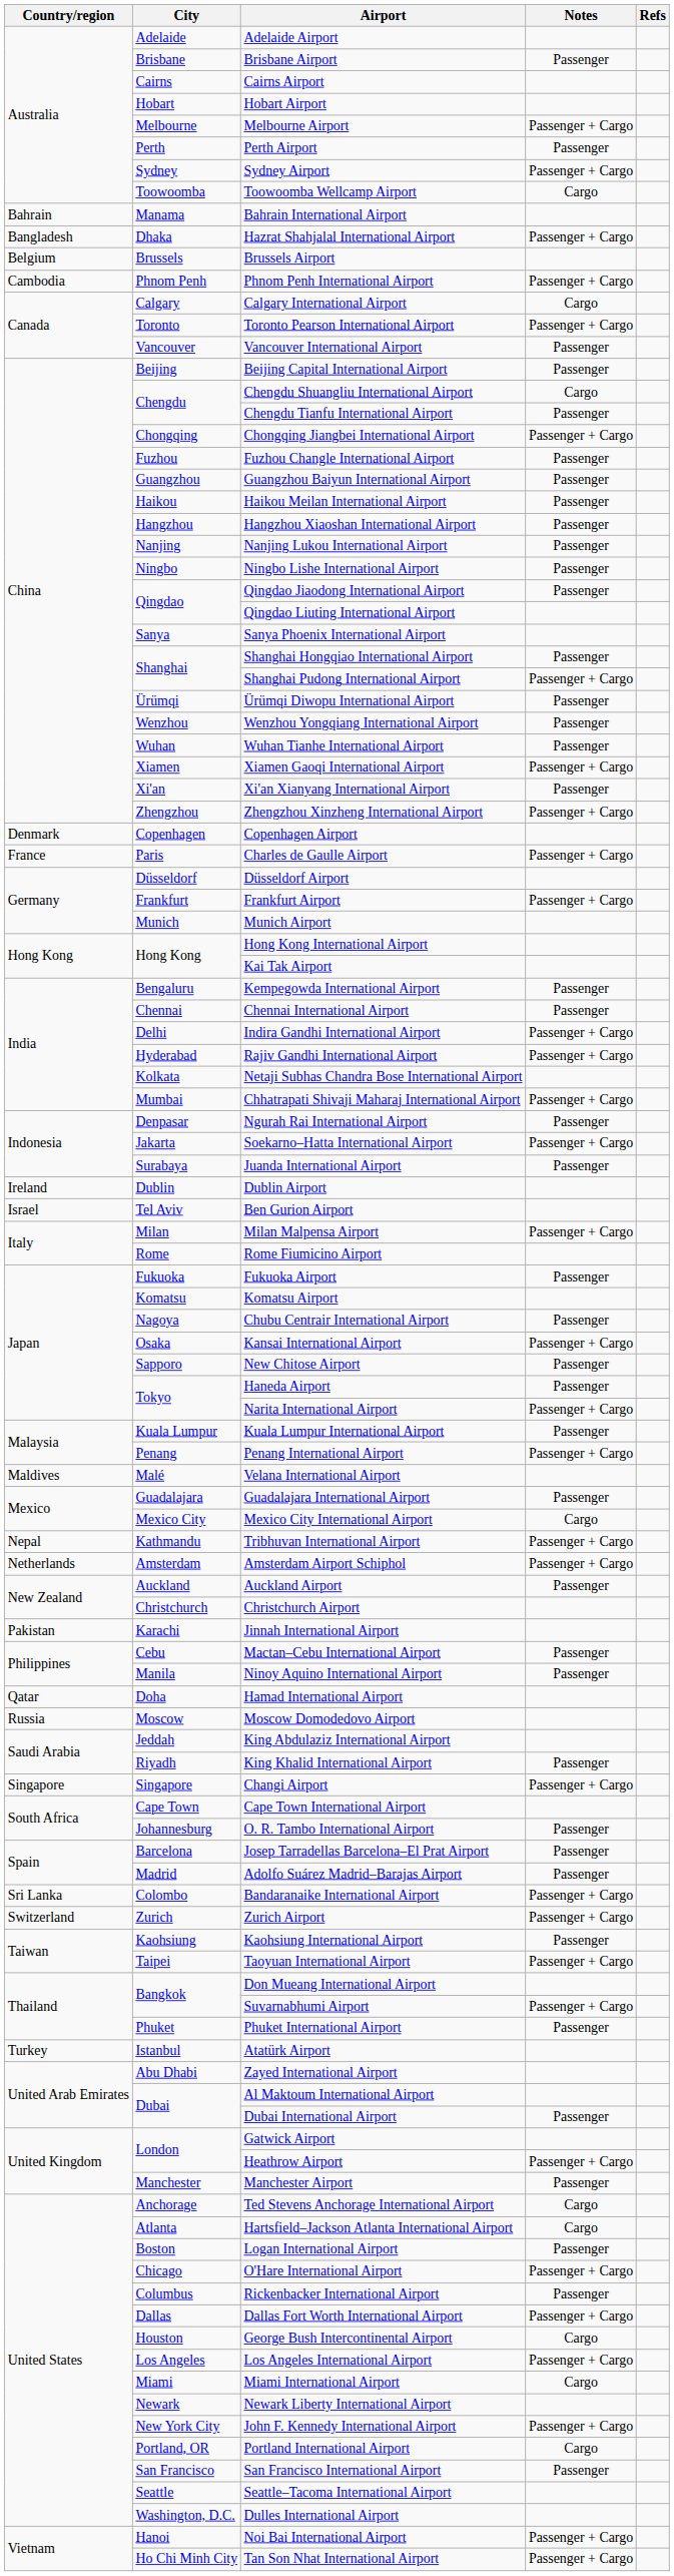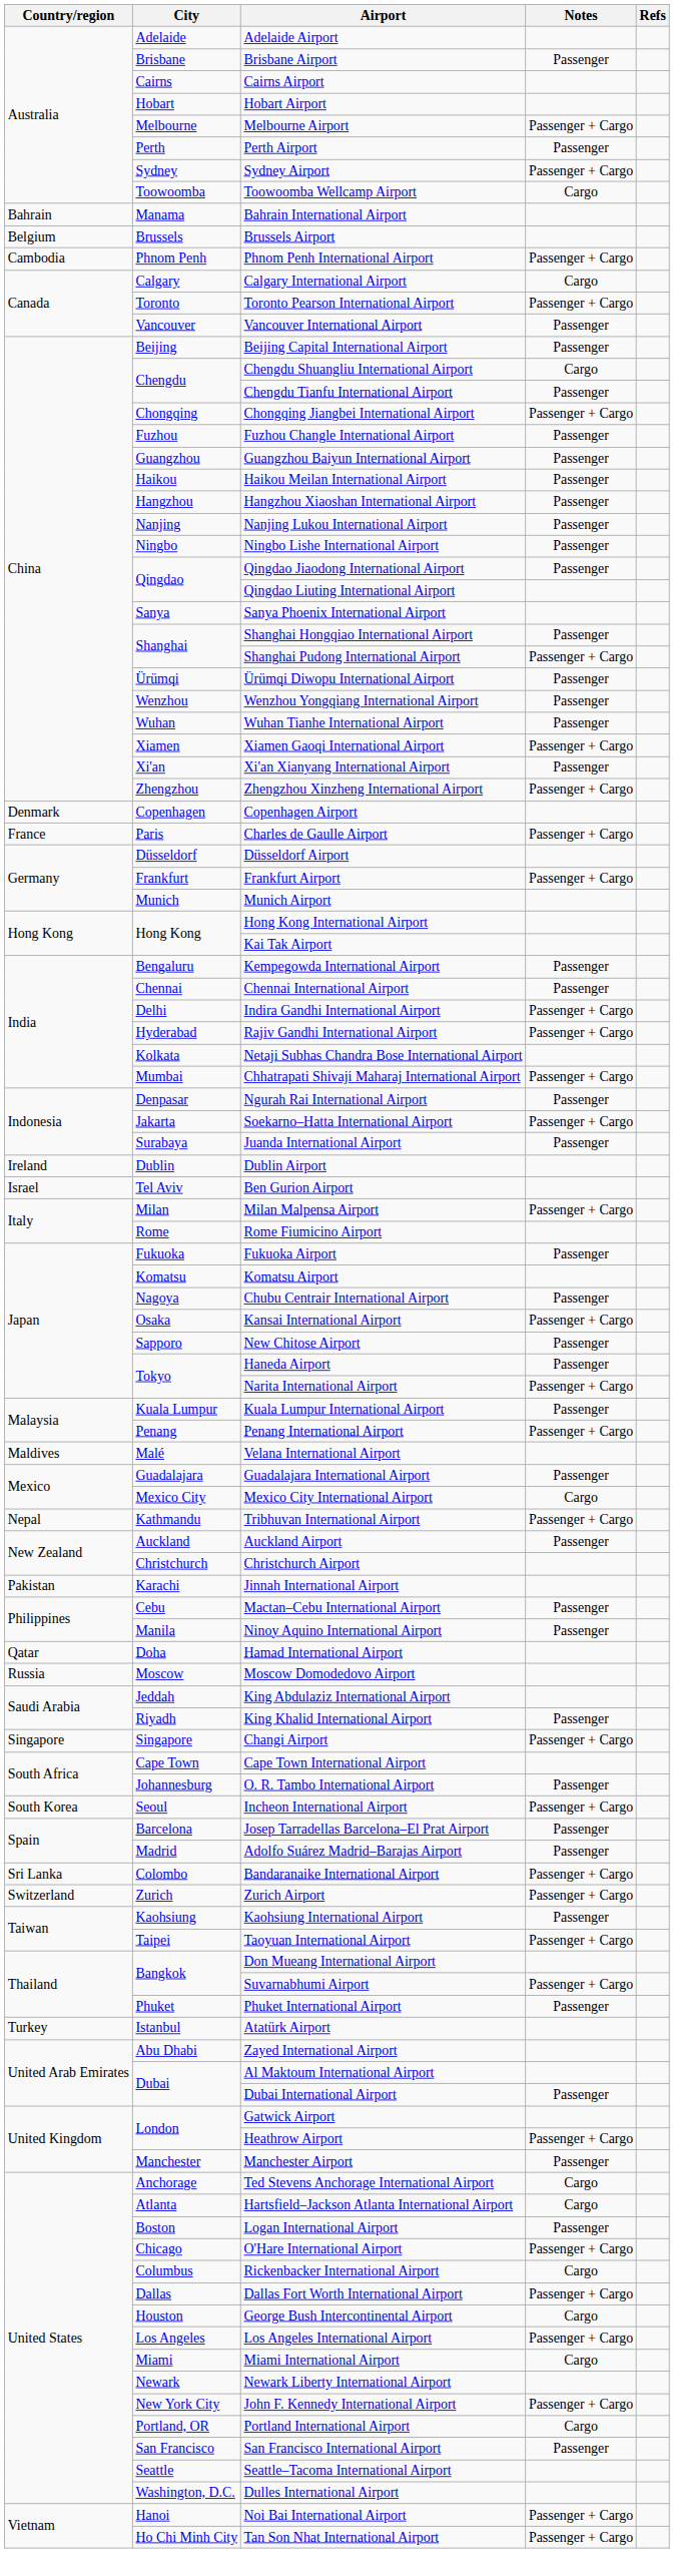 <table class="sortable wikitable">
 <tr>
 <th>Country/region</th>
 <th>City</th>
 <th>Airport</th>
 <th>Notes</th>
 <th class="unsortable">Refs</th>
 </tr>
 <tr>
 <td rowspan="8">Australia</td>
 <td><a href='#'>Adelaide</a></td>
 <td><a href='#'>Adelaide Airport</a></td>
 <td></td>
 <td align=center></td>
 </tr>
 <tr>
 <td><a href='#'>Brisbane</a></td>
 <td><a href='#'>Brisbane Airport</a></td>
 <td align=center>Passenger</td>
 <td align=center></td>
 </tr>
 <tr>
 <td><a href='#'>Cairns</a></td>
 <td><a href='#'>Cairns Airport</a></td>
 <td></td>
 <td align=center></td>
 </tr>
 <tr>
 <td><a href='#'>Hobart</a></td>
 <td><a href='#'>Hobart Airport</a></td>
 <td></td>
 <td align=center></td>
 </tr>
 <tr>
 <td><a href='#'>Melbourne</a></td>
 <td><a href='#'>Melbourne Airport</a></td>
 <td align=center>Passenger + Cargo</td>
 <td align=center></td>
 </tr>
 <tr>
 <td><a href='#'>Perth</a></td>
 <td><a href='#'>Perth Airport</a></td>
 <td align=center>Passenger</td>
 <td align=center></td>
 </tr>
 <tr>
 <td><a href='#'>Sydney</a></td>
 <td><a href='#'>Sydney Airport</a></td>
 <td align=center>Passenger + Cargo</td>
 <td align=center></td>
 </tr>
 <tr>
 <td><a href='#'>Toowoomba</a></td>
 <td><a href='#'>Toowoomba Wellcamp Airport</a></td>
 <td align=center>Cargo</td>
 <td align=center></td>
 </tr>
 <tr>
 <td>Bahrain</td>
 <td><a href='#'>Manama</a></td>
 <td><a href='#'>Bahrain International Airport</a></td>
 <td></td>
-<td align=center></td>
-</tr>
-<tr>
-<td>Bangladesh</td>
-<td><a href='#'>Dhaka</a></td>
-<td><a href='#'>Hazrat Shahjalal International Airport</a></td>
-<td align=center>Passenger + Cargo</td>
 <td align=center></td>
 </tr>
 <tr>
 <td>Belgium</td>
 <td><a href='#'>Brussels</a></td>
 <td><a href='#'>Brussels Airport</a></td>
 <td></td>
 <td align=center></td>
 </tr>
 <tr>
 <td>Cambodia</td>
 <td><a href='#'>Phnom Penh</a></td>
 <td><a href='#'>Phnom Penh International Airport</a></td>
 <td align=center>Passenger + Cargo</td>
 <td align=center></td>
 </tr>
 <tr>
 <td rowspan="3">Canada</td>
 <td><a href='#'>Calgary</a></td>
 <td><a href='#'>Calgary International Airport</a></td>
 <td align=center>Cargo</td>
 <td align=center></td>
 </tr>
 <tr>
 <td><a href='#'>Toronto</a></td>
 <td><a href='#'>Toronto Pearson International Airport</a></td>
 <td align=center>Passenger + Cargo</td>
 <td align=center></td>
 </tr>
 <tr>
 <td><a href='#'>Vancouver</a></td>
 <td><a href='#'>Vancouver International Airport</a></td>
 <td align=center>Passenger</td>
 <td align=center></td>
 </tr>
 <tr>
 <td rowspan="21">China</td>
 <td><a href='#'>Beijing</a></td>
 <td><a href='#'>Beijing Capital International Airport</a></td>
 <td align=center>Passenger</td>
 <td align=center></td>
 </tr>
 <tr>
 <td rowspan="2"><a href='#'>Chengdu</a></td>
 <td><a href='#'>Chengdu Shuangliu International Airport</a></td>
 <td align=center>Cargo</td>
 <td align=center></td>
 </tr>
 <tr>
 <td><a href='#'>Chengdu Tianfu International Airport</a></td>
 <td align=center>Passenger</td>
 <td align=center></td>
 </tr>
 <tr>
 <td><a href='#'>Chongqing</a></td>
 <td><a href='#'>Chongqing Jiangbei International Airport</a></td>
 <td align=center>Passenger + Cargo</td>
 <td align=center></td>
 </tr>
 <tr>
 <td><a href='#'>Fuzhou</a></td>
 <td><a href='#'>Fuzhou Changle International Airport</a></td>
 <td align=center>Passenger</td>
 <td align=center></td>
 </tr>
 <tr>
 <td><a href='#'>Guangzhou</a></td>
 <td><a href='#'>Guangzhou Baiyun International Airport</a></td>
 <td align=center>Passenger</td>
 <td align=center></td>
 </tr>
 <tr>
 <td><a href='#'>Haikou</a></td>
 <td><a href='#'>Haikou Meilan International Airport</a></td>
 <td align=center>Passenger</td>
 <td align=center></td>
 </tr>
 <tr>
 <td><a href='#'>Hangzhou</a></td>
 <td><a href='#'>Hangzhou Xiaoshan International Airport</a></td>
 <td align=center>Passenger</td>
 <td align=center></td>
 </tr>
 <tr>
 <td><a href='#'>Nanjing</a></td>
 <td><a href='#'>Nanjing Lukou International Airport</a></td>
 <td align=center>Passenger</td>
 <td align=center></td>
 </tr>
 <tr>
 <td><a href='#'>Ningbo</a></td>
 <td><a href='#'>Ningbo Lishe International Airport</a></td>
 <td align=center>Passenger</td>
 <td align=center></td>
 </tr>
 <tr>
 <td rowspan="2"><a href='#'>Qingdao</a></td>
 <td><a href='#'>Qingdao Jiaodong International Airport</a></td>
 <td align=center>Passenger</td>
 <td align=center></td>
 </tr>
 <tr>
 <td><a href='#'>Qingdao Liuting International Airport</a></td>
 <td></td>
 <td align=center></td>
 </tr>
 <tr>
 <td><a href='#'>Sanya</a></td>
 <td><a href='#'>Sanya Phoenix International Airport</a></td>
 <td></td>
 <td align=center></td>
 </tr>
 <tr>
 <td rowspan="2"><a href='#'>Shanghai</a></td>
 <td><a href='#'>Shanghai Hongqiao International Airport</a></td>
 <td align=center>Passenger</td>
 <td align=center></td>
 </tr>
 <tr>
 <td><a href='#'>Shanghai Pudong International Airport</a></td>
 <td align=center>Passenger + Cargo</td>
 <td align=center></td>
 </tr>
 <tr>
 <td><a href='#'>Ürümqi</a></td>
 <td><a href='#'>Ürümqi Diwopu International Airport</a></td>
 <td align=center>Passenger</td>
 <td align=center></td>
 </tr>
 <tr>
 <td><a href='#'>Wenzhou</a></td>
 <td><a href='#'>Wenzhou Yongqiang International Airport</a></td>
 <td align=center>Passenger</td>
 <td align=center></td>
 </tr>
 <tr>
 <td><a href='#'>Wuhan</a></td>
 <td><a href='#'>Wuhan Tianhe International Airport</a></td>
 <td align=center>Passenger</td>
 <td align=center></td>
 </tr>
 <tr>
 <td><a href='#'>Xiamen</a></td>
 <td><a href='#'>Xiamen Gaoqi International Airport</a></td>
 <td align=center>Passenger + Cargo</td>
 <td align=center></td>
 </tr>
 <tr>
 <td><a href='#'>Xi'an</a></td>
 <td><a href='#'>Xi'an Xianyang International Airport</a></td>
 <td align=center>Passenger</td>
 <td align=center></td>
 </tr>
 <tr>
 <td><a href='#'>Zhengzhou</a></td>
 <td><a href='#'>Zhengzhou Xinzheng International Airport</a></td>
 <td align=center>Passenger + Cargo</td>
 <td align=center></td>
 </tr>
 <tr>
 <td>Denmark</td>
 <td><a href='#'>Copenhagen</a></td>
 <td><a href='#'>Copenhagen Airport</a></td>
 <td></td>
 <td align=center></td>
 </tr>
 <tr>
 <td>France</td>
 <td><a href='#'>Paris</a></td>
 <td><a href='#'>Charles de Gaulle Airport</a></td>
 <td align=center>Passenger + Cargo</td>
 <td align=center></td>
 </tr>
 <tr>
 <td rowspan="3">Germany</td>
 <td><a href='#'>Düsseldorf</a></td>
 <td><a href='#'>Düsseldorf Airport</a></td>
 <td></td>
 <td align=center></td>
 </tr>
 <tr>
 <td><a href='#'>Frankfurt</a></td>
 <td><a href='#'>Frankfurt Airport</a></td>
 <td align=center>Passenger + Cargo</td>
 <td align=center></td>
 </tr>
 <tr>
 <td><a href='#'>Munich</a></td>
 <td><a href='#'>Munich Airport</a></td>
 <td></td>
 <td align=center></td>
 </tr>
 <tr>
 <td rowspan="2">Hong Kong</td>
 <td rowspan="2">Hong Kong</td>
 <td><a href='#'>Hong Kong International Airport</a></td>
 <td></td>
 <td align=center></td>
 </tr>
 <tr>
 <td><a href='#'>Kai Tak Airport</a></td>
 <td></td>
 <td align=center></td>
 </tr>
 <tr>
 <td rowspan="6">India</td>
 <td><a href='#'>Bengaluru</a></td>
 <td><a href='#'>Kempegowda International Airport</a></td>
 <td align=center>Passenger</td>
 <td align=center></td>
 </tr>
 <tr>
 <td><a href='#'>Chennai</a></td>
 <td><a href='#'>Chennai International Airport</a></td>
 <td align=center>Passenger</td>
 <td align=center></td>
 </tr>
 <tr>
 <td><a href='#'>Delhi</a></td>
 <td><a href='#'>Indira Gandhi International Airport</a></td>
 <td align=center>Passenger + Cargo</td>
 <td align=center></td>
 </tr>
 <tr>
 <td><a href='#'>Hyderabad</a></td>
 <td><a href='#'>Rajiv Gandhi International Airport</a></td>
 <td align=center>Passenger + Cargo</td>
 <td align=center></td>
 </tr>
 <tr>
 <td><a href='#'>Kolkata</a></td>
 <td><a href='#'>Netaji Subhas Chandra Bose International Airport</a></td>
 <td></td>
 <td align=center></td>
 </tr>
 <tr>
 <td><a href='#'>Mumbai</a></td>
 <td><a href='#'>Chhatrapati Shivaji Maharaj International Airport</a></td>
 <td align=center>Passenger + Cargo</td>
 <td align=center></td>
 </tr>
 <tr>
 <td rowspan="3">Indonesia</td>
 <td><a href='#'>Denpasar</a></td>
 <td><a href='#'>Ngurah Rai International Airport</a></td>
 <td align=center>Passenger</td>
 <td align=center></td>
 </tr>
 <tr>
 <td><a href='#'>Jakarta</a></td>
 <td><a href='#'>Soekarno–Hatta International Airport</a></td>
 <td align=center>Passenger + Cargo</td>
 <td align=center></td>
 </tr>
 <tr>
 <td><a href='#'>Surabaya</a></td>
 <td><a href='#'>Juanda International Airport</a></td>
 <td align=center>Passenger</td>
 <td align=center></td>
 </tr>
 <tr>
 <td>Ireland</td>
 <td><a href='#'>Dublin</a></td>
 <td><a href='#'>Dublin Airport</a></td>
 <td></td>
 <td align=center></td>
 </tr>
 <tr>
 <td>Israel</td>
 <td><a href='#'>Tel Aviv</a></td>
 <td><a href='#'>Ben Gurion Airport</a></td>
 <td></td>
 <td align=center></td>
 </tr>
 <tr>
 <td rowspan="2">Italy</td>
 <td><a href='#'>Milan</a></td>
 <td><a href='#'>Milan Malpensa Airport</a></td>
 <td align=center>Passenger + Cargo</td>
 <td align=center></td>
 </tr>
 <tr>
 <td><a href='#'>Rome</a></td>
 <td><a href='#'>Rome Fiumicino Airport</a></td>
 <td></td>
 <td align=center></td>
 </tr>
 <tr>
 <td rowspan="7">Japan</td>
 <td><a href='#'>Fukuoka</a></td>
 <td><a href='#'>Fukuoka Airport</a></td>
 <td align=center>Passenger</td>
 <td align=center></td>
 </tr>
 <tr>
 <td><a href='#'>Komatsu</a></td>
 <td><a href='#'>Komatsu Airport</a></td>
 <td></td>
 <td align=center></td>
 </tr>
 <tr>
 <td><a href='#'>Nagoya</a></td>
 <td><a href='#'>Chubu Centrair International Airport</a></td>
 <td align=center>Passenger</td>
 <td align=center></td>
 </tr>
 <tr>
 <td><a href='#'>Osaka</a></td>
 <td><a href='#'>Kansai International Airport</a></td>
 <td align=center>Passenger + Cargo</td>
 <td align=center></td>
 </tr>
 <tr>
 <td><a href='#'>Sapporo</a></td>
 <td><a href='#'>New Chitose Airport</a></td>
 <td align=center>Passenger</td>
 <td align=center></td>
 </tr>
 <tr>
 <td rowspan="2"><a href='#'>Tokyo</a></td>
 <td><a href='#'>Haneda Airport</a></td>
 <td align=center>Passenger</td>
 <td align=center></td>
 </tr>
 <tr>
 <td><a href='#'>Narita International Airport</a></td>
 <td align=center>Passenger + Cargo</td>
 <td align=center></td>
 </tr>
 <tr>
 <td rowspan="2">Malaysia</td>
 <td><a href='#'>Kuala Lumpur</a></td>
 <td><a href='#'>Kuala Lumpur International Airport</a></td>
 <td align=center>Passenger</td>
 <td align=center></td>
 </tr>
 <tr>
 <td><a href='#'>Penang</a></td>
 <td><a href='#'>Penang International Airport</a></td>
 <td align=center>Passenger + Cargo</td>
 <td align=center></td>
 </tr>
 <tr>
 <td>Maldives</td>
 <td><a href='#'>Malé</a></td>
 <td><a href='#'>Velana International Airport</a></td>
 <td></td>
 <td align=center></td>
 </tr>
 <tr>
 <td rowspan="2">Mexico</td>
 <td><a href='#'>Guadalajara</a></td>
 <td><a href='#'>Guadalajara International Airport</a></td>
 <td align=center>Passenger</td>
 <td align=center></td>
 </tr>
 <tr>
 <td><a href='#'>Mexico City</a></td>
 <td><a href='#'>Mexico City International Airport</a></td>
 <td align=center>Cargo</td>
 <td align=center></td>
 </tr>
 <tr>
 <td>Nepal</td>
 <td><a href='#'>Kathmandu</a></td>
 <td><a href='#'>Tribhuvan International Airport</a></td>
 <td align=center>Passenger + Cargo</td>
 <td align=center></td>
 </tr>
 <tr>
-<td>Netherlands</td>
-<td><a href='#'>Amsterdam</a></td>
-<td><a href='#'>Amsterdam Airport Schiphol</a></td>
-<td align=center>Passenger + Cargo</td>
-<td align=center></td>
-</tr>
-<tr>
 <td rowspan="2">New Zealand</td>
 <td><a href='#'>Auckland</a></td>
 <td><a href='#'>Auckland Airport</a></td>
 <td align=center>Passenger</td>
 <td align=center></td>
 </tr>
 <tr>
 <td><a href='#'>Christchurch</a></td>
 <td><a href='#'>Christchurch Airport</a></td>
 <td></td>
 <td align=center></td>
 </tr>
 <tr>
 <td>Pakistan</td>
 <td><a href='#'>Karachi</a></td>
 <td><a href='#'>Jinnah International Airport</a></td>
 <td></td>
 <td align=center></td>
 </tr>
 <tr>
 <td rowspan="2">Philippines</td>
 <td><a href='#'>Cebu</a></td>
 <td><a href='#'>Mactan–Cebu International Airport</a></td>
 <td align=center>Passenger</td>
 <td align=center></td>
 </tr>
 <tr>
 <td><a href='#'>Manila</a></td>
 <td><a href='#'>Ninoy Aquino International Airport</a></td>
 <td align=center>Passenger</td>
 <td align=center></td>
 </tr>
 <tr>
 <td>Qatar</td>
 <td><a href='#'>Doha</a></td>
 <td><a href='#'>Hamad International Airport</a></td>
 <td></td>
 <td align=center></td>
 </tr>
 <tr>
 <td>Russia</td>
 <td><a href='#'>Moscow</a></td>
 <td><a href='#'>Moscow Domodedovo Airport</a></td>
 <td></td>
 <td align=center></td>
 </tr>
 <tr>
 <td rowspan="2">Saudi Arabia</td>
 <td><a href='#'>Jeddah</a></td>
 <td><a href='#'>King Abdulaziz International Airport</a></td>
 <td></td>
 <td align=center></td>
 </tr>
 <tr>
 <td><a href='#'>Riyadh</a></td>
 <td><a href='#'>King Khalid International Airport</a></td>
 <td align=center>Passenger</td>
 <td align=center></td>
 </tr>
 <tr>
 <td>Singapore</td>
 <td><a href='#'>Singapore</a></td>
 <td><a href='#'>Changi Airport</a></td>
 <td align=center>Passenger + Cargo</td>
 <td align=center></td>
 </tr>
 <tr>
 <td rowspan="2">South Africa</td>
 <td><a href='#'>Cape Town</a></td>
 <td><a href='#'>Cape Town International Airport</a></td>
 <td></td>
 <td align=center></td>
 </tr>
 <tr>
 <td><a href='#'>Johannesburg</a></td>
 <td><a href='#'>O. R. Tambo International Airport</a></td>
 <td align=center>Passenger</td>
+<td align=center></td>
+</tr>
+<tr>
+<td>South Korea</td>
+<td><a href='#'>Seoul</a></td>
+<td><a href='#'>Incheon International Airport</a></td>
+<td align=center>Passenger + Cargo</td>
 <td align=center></td>
 </tr>
 <tr>
 <td rowspan="2">Spain</td>
 <td><a href='#'>Barcelona</a></td>
 <td><a href='#'>Josep Tarradellas Barcelona–El Prat Airport</a></td>
 <td align=center>Passenger</td>
 <td align=center></td>
 </tr>
 <tr>
 <td><a href='#'>Madrid</a></td>
 <td><a href='#'>Adolfo Suárez Madrid–Barajas Airport</a></td>
 <td align=center>Passenger</td>
 <td align=center></td>
 </tr>
 <tr>
 <td>Sri Lanka</td>
 <td><a href='#'>Colombo</a></td>
 <td><a href='#'>Bandaranaike International Airport</a></td>
 <td align=center>Passenger + Cargo</td>
 <td align=center></td>
 </tr>
 <tr>
 <td>Switzerland</td>
 <td><a href='#'>Zurich</a></td>
 <td><a href='#'>Zurich Airport</a></td>
 <td align=center>Passenger + Cargo</td>
 <td align=center></td>
 </tr>
 <tr>
 <td rowspan="2">Taiwan</td>
 <td><a href='#'>Kaohsiung</a></td>
 <td><a href='#'>Kaohsiung International Airport</a></td>
 <td align=center>Passenger</td>
 <td align=center></td>
 </tr>
 <tr>
 <td><a href='#'>Taipei</a></td>
 <td><a href='#'>Taoyuan International Airport</a></td>
 <td align=center>Passenger + Cargo</td>
 <td align=center></td>
 </tr>
 <tr>
 <td rowspan="3">Thailand</td>
 <td rowspan="2"><a href='#'>Bangkok</a></td>
 <td><a href='#'>Don Mueang International Airport</a></td>
 <td></td>
 <td align=center></td>
 </tr>
 <tr>
 <td><a href='#'>Suvarnabhumi Airport</a></td>
 <td align=center>Passenger + Cargo</td>
 <td align=center></td>
 </tr>
 <tr>
 <td><a href='#'>Phuket</a></td>
 <td><a href='#'>Phuket International Airport</a></td>
 <td align=center>Passenger</td>
 <td align=center></td>
 </tr>
 <tr>
 <td>Turkey</td>
 <td><a href='#'>Istanbul</a></td>
 <td><a href='#'>Atatürk Airport</a></td>
 <td></td>
 <td align=center></td>
 </tr>
 <tr>
 <td rowspan="3">United Arab Emirates</td>
 <td><a href='#'>Abu Dhabi</a></td>
 <td><a href='#'>Zayed International Airport</a></td>
 <td></td>
 <td align=center></td>
 </tr>
 <tr>
 <td rowspan="2"><a href='#'>Dubai</a></td>
 <td><a href='#'>Al Maktoum International Airport</a></td>
 <td></td>
 <td align=center></td>
 </tr>
 <tr>
 <td><a href='#'>Dubai International Airport</a></td>
 <td align=center>Passenger</td>
 <td align=center></td>
 </tr>
 <tr>
 <td rowspan="3">United Kingdom</td>
 <td rowspan="2"><a href='#'>London</a></td>
 <td><a href='#'>Gatwick Airport</a></td>
 <td></td>
 <td align=center></td>
 </tr>
 <tr>
 <td><a href='#'>Heathrow Airport</a></td>
 <td align=center>Passenger + Cargo</td>
 <td align=center></td>
 </tr>
 <tr>
 <td><a href='#'>Manchester</a></td>
 <td><a href='#'>Manchester Airport</a></td>
 <td align=center>Passenger</td>
 <td align=center></td>
 </tr>
 <tr>
 <td rowspan="15">United States</td>
 <td><a href='#'>Anchorage</a></td>
 <td><a href='#'>Ted Stevens Anchorage International Airport</a></td>
 <td align=center>Cargo</td>
 <td align=center></td>
 </tr>
 <tr>
 <td><a href='#'>Atlanta</a></td>
 <td><a href='#'>Hartsfield–Jackson Atlanta International Airport</a></td>
 <td align=center>Cargo</td>
 <td align=center></td>
 </tr>
 <tr>
 <td><a href='#'>Boston</a></td>
 <td><a href='#'>Logan International Airport</a></td>
 <td align=center>Passenger</td>
 <td align=center></td>
 </tr>
 <tr>
 <td><a href='#'>Chicago</a></td>
 <td><a href='#'>O'Hare International Airport</a></td>
 <td align=center>Passenger + Cargo</td>
 <td align=center></td>
 </tr>
 <tr>
 <td><a href='#'>Columbus</a></td>
 <td><a href='#'>Rickenbacker International Airport</a></td>
-<td align=center>Passenger</td>
+<td align=center>Cargo</td>
 <td align=center></td>
 </tr>
 <tr>
 <td><a href='#'>Dallas</a></td>
 <td><a href='#'>Dallas Fort Worth International Airport</a></td>
 <td align=center>Passenger + Cargo<br></td>
 <td align=center></td>
 </tr>
 <tr>
 <td><a href='#'>Houston</a></td>
 <td><a href='#'>George Bush Intercontinental Airport</a></td>
 <td align=center>Cargo</td>
 <td align=center></td>
 </tr>
 <tr>
 <td><a href='#'>Los Angeles</a></td>
 <td><a href='#'>Los Angeles International Airport</a></td>
 <td align=center>Passenger + Cargo</td>
 <td align=center></td>
 </tr>
 <tr>
 <td><a href='#'>Miami</a></td>
 <td><a href='#'>Miami International Airport</a></td>
 <td align=center>Cargo</td>
 <td align=center></td>
 </tr>
 <tr>
 <td><a href='#'>Newark</a></td>
 <td><a href='#'>Newark Liberty International Airport</a></td>
 <td></td>
 <td align=center></td>
 </tr>
 <tr>
 <td><a href='#'>New York City</a></td>
 <td><a href='#'>John F. Kennedy International Airport</a></td>
 <td align=center>Passenger + Cargo</td>
 <td align=center></td>
 </tr>
 <tr>
 <td><a href='#'>Portland, OR</a></td>
 <td><a href='#'>Portland International Airport</a></td>
 <td align=center>Cargo</td>
 <td align=center></td>
 </tr>
 <tr>
 <td><a href='#'>San Francisco</a></td>
 <td><a href='#'>San Francisco International Airport</a></td>
 <td align=center>Passenger</td>
 <td align=center></td>
 </tr>
 <tr>
 <td><a href='#'>Seattle</a></td>
 <td><a href='#'>Seattle–Tacoma International Airport</a></td>
 <td></td>
 <td align=center></td>
 </tr>
 <tr>
 <td><a href='#'>Washington, D.C.</a></td>
 <td><a href='#'>Dulles International Airport</a></td>
 <td></td>
 <td align=center></td>
 </tr>
 <tr>
 <td rowspan="2">Vietnam</td>
 <td><a href='#'>Hanoi</a></td>
 <td><a href='#'>Noi Bai International Airport</a></td>
 <td align=center>Passenger + Cargo</td>
 <td align=center></td>
 </tr>
 <tr>
 <td><a href='#'>Ho Chi Minh City</a></td>
 <td><a href='#'>Tan Son Nhat International Airport</a></td>
 <td align=center>Passenger + Cargo</td>
 <td align=center></td>
 </tr>
 </table>
